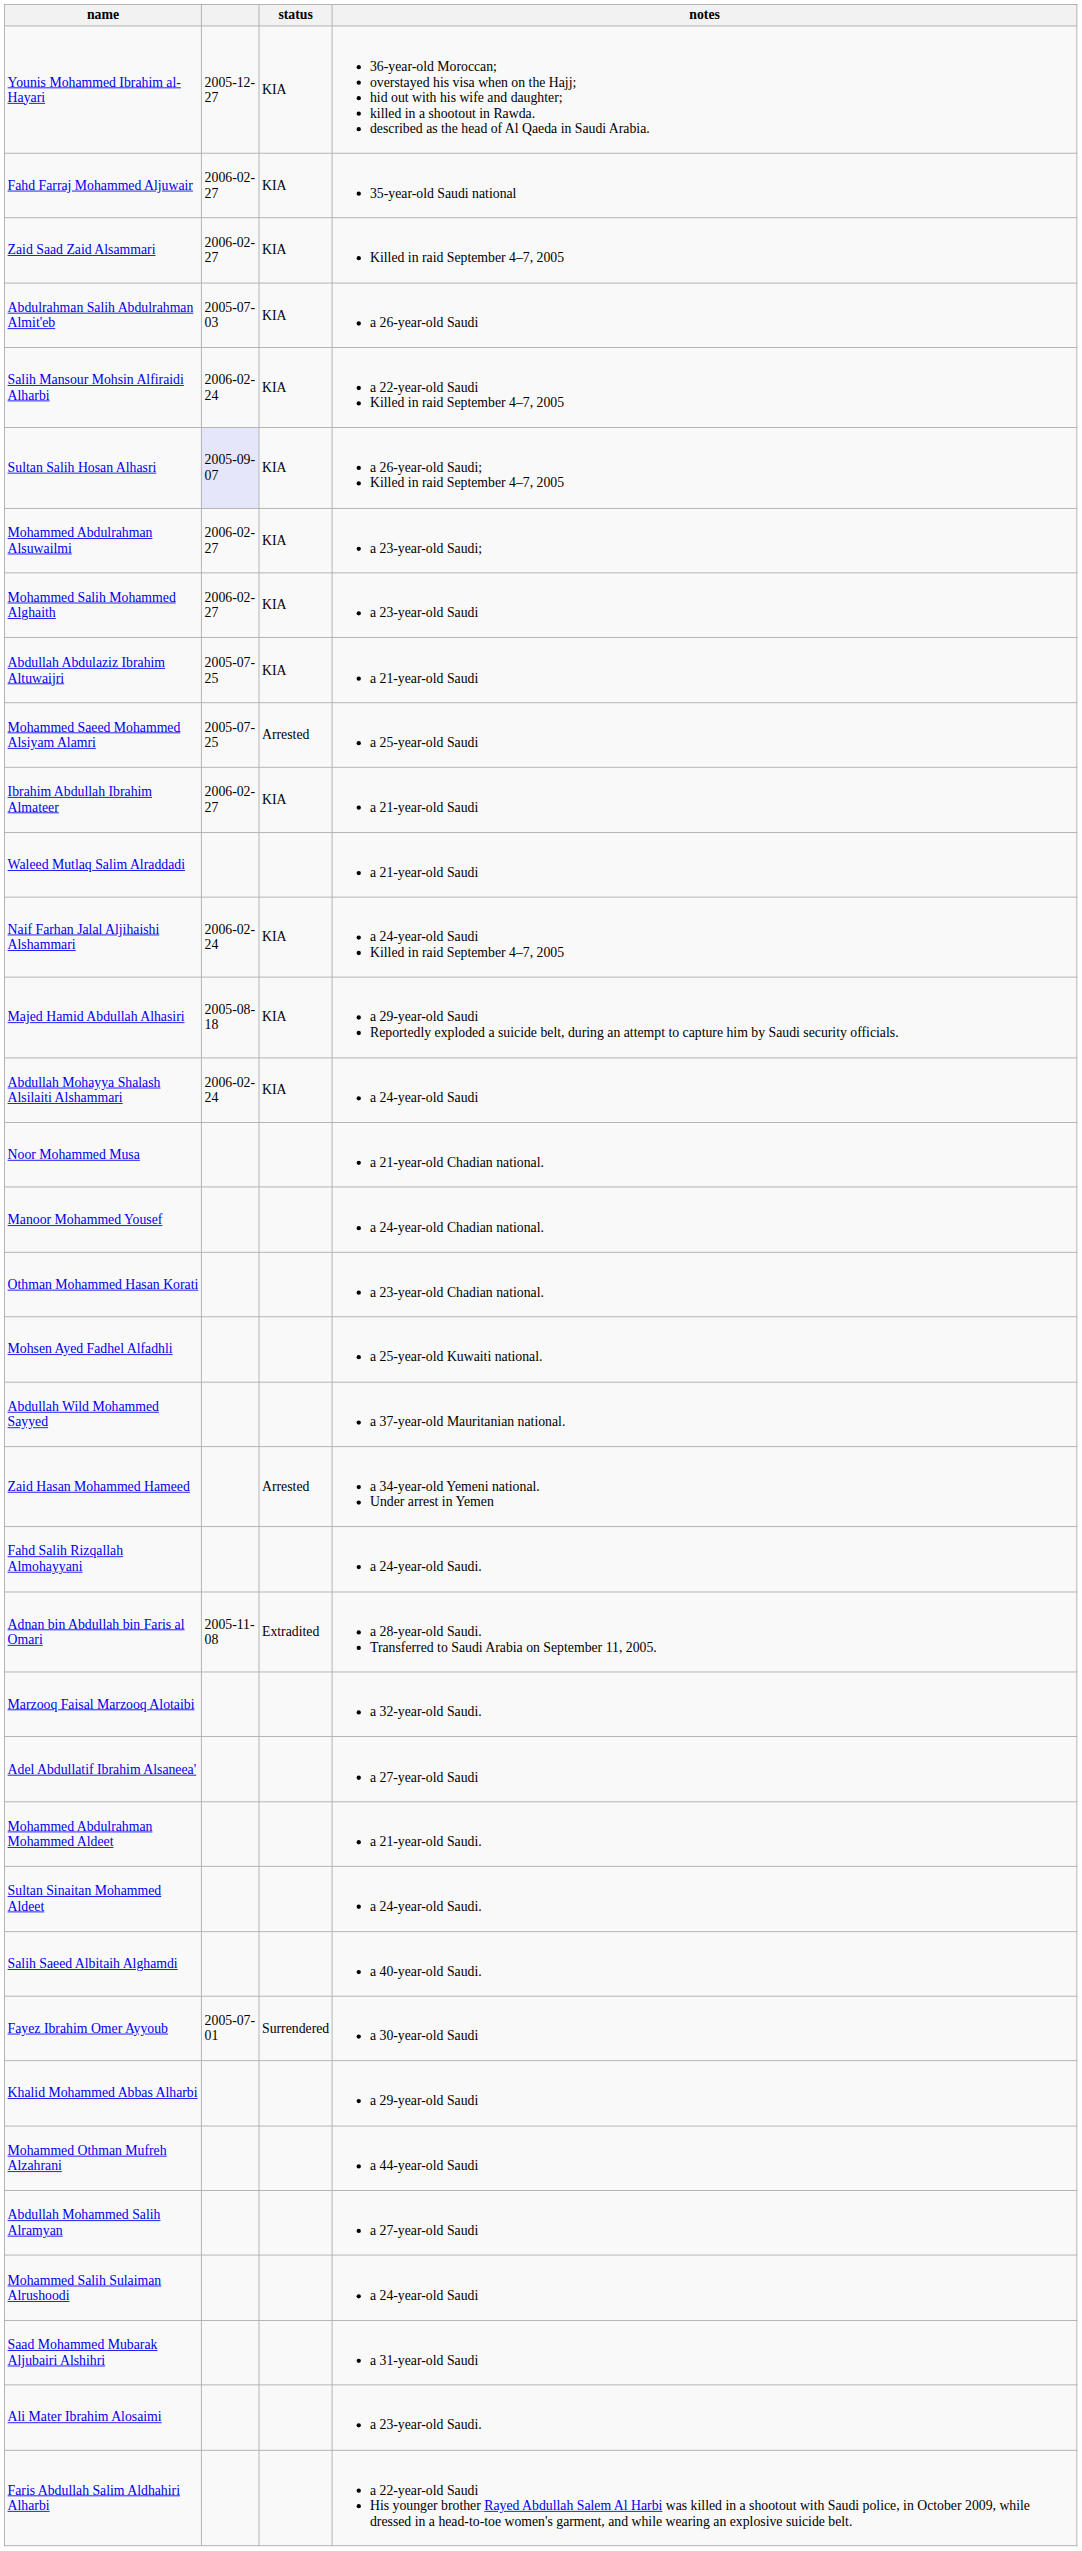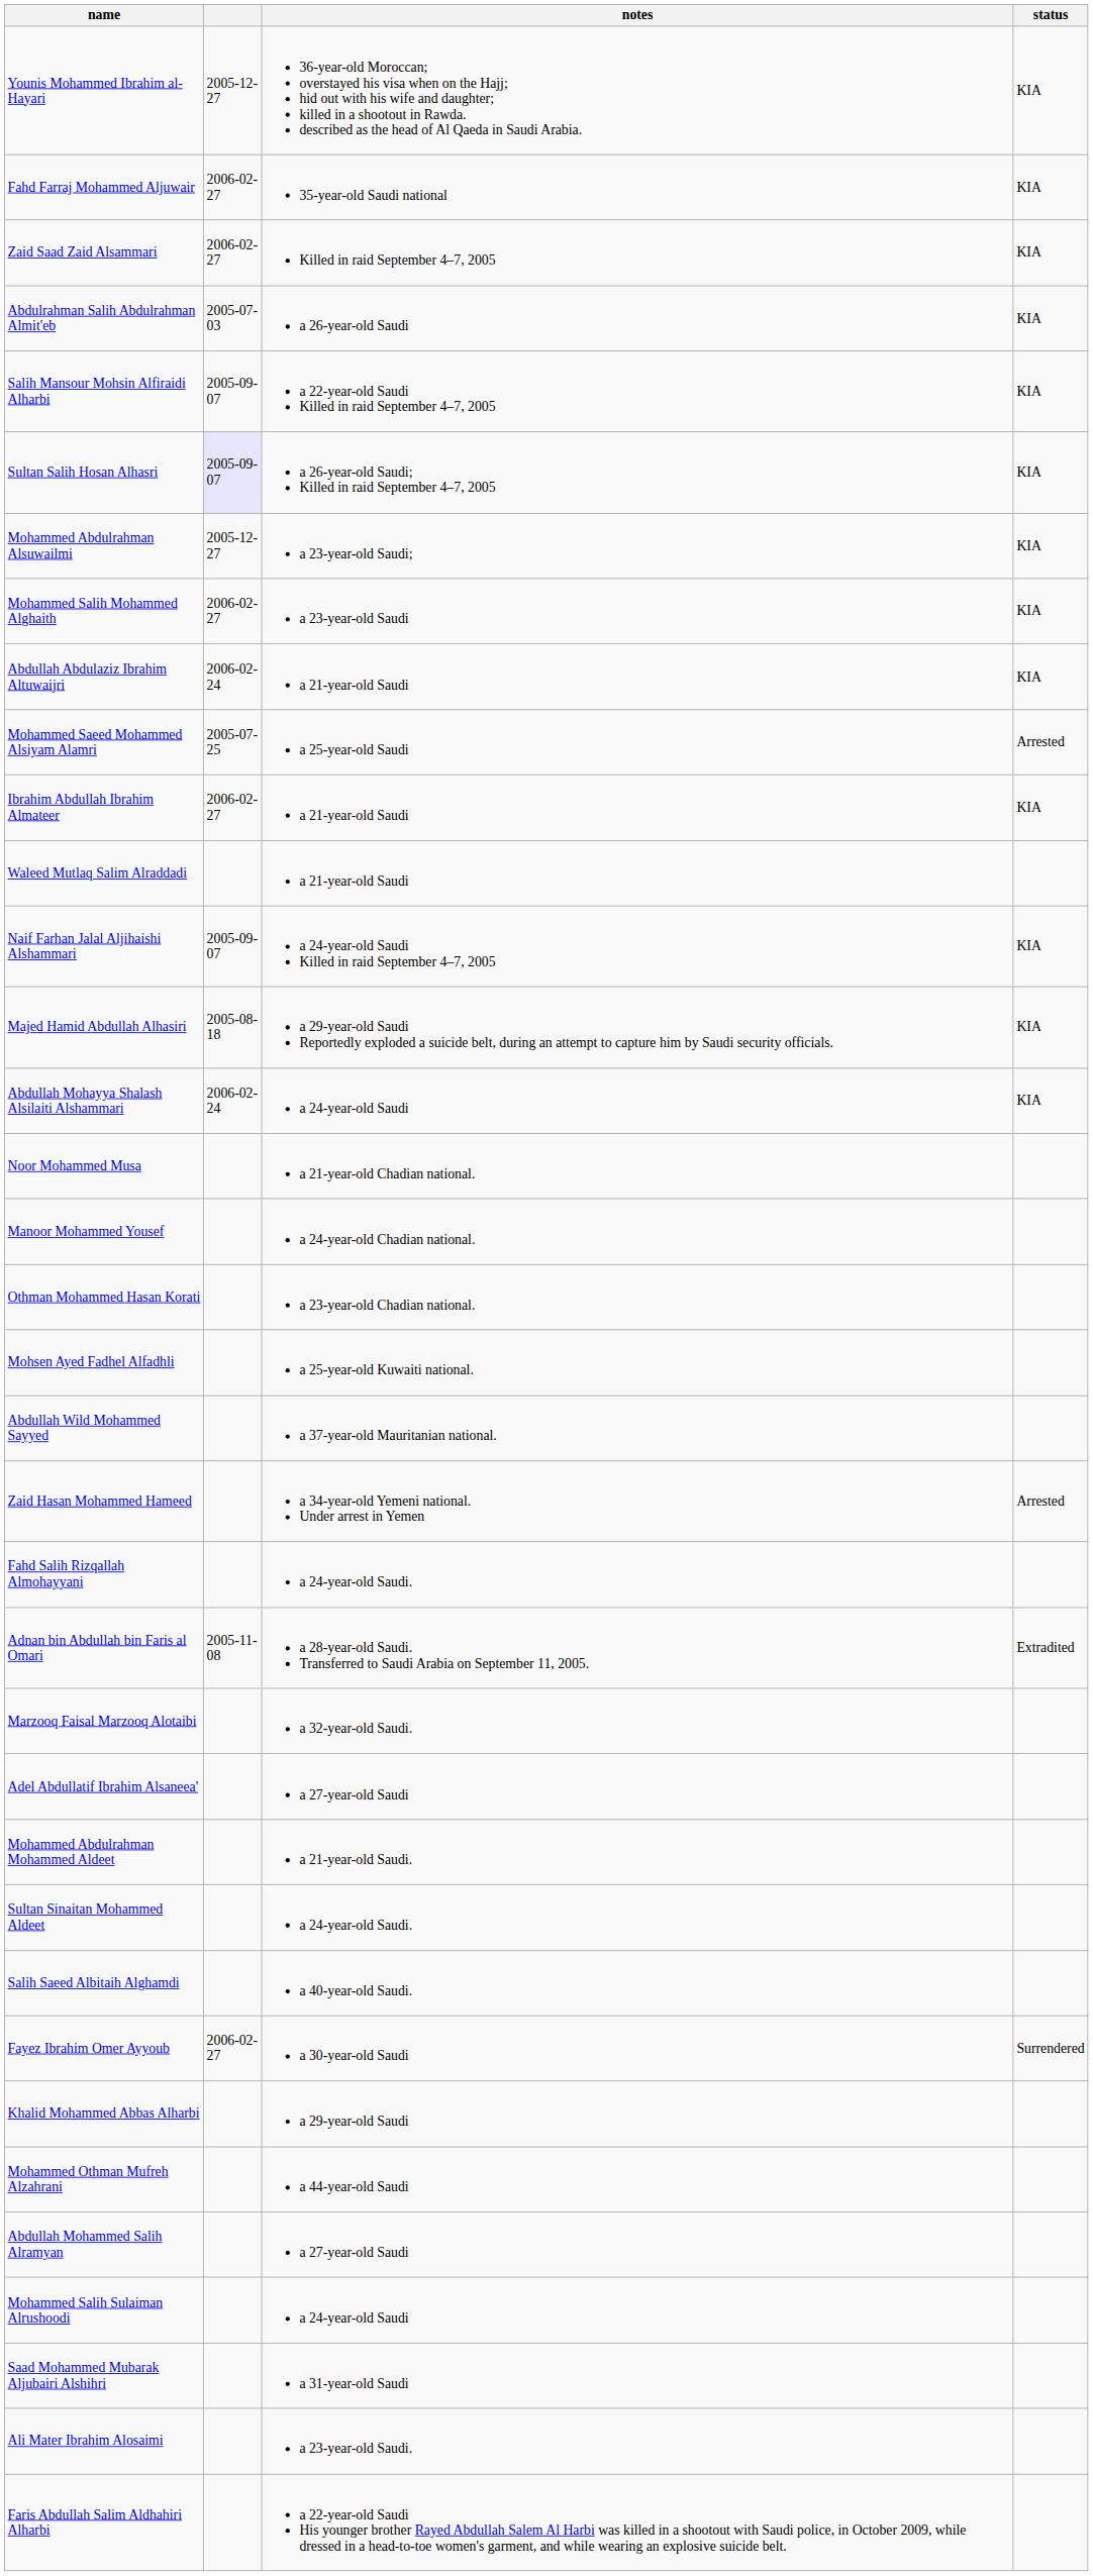 <table class="wikitable sortable">
 <tr>
 <th>name</th>
 <th></th>
+<th>notes</th>
 <th>status</th>
-<th>notes</th>
 </tr>
 <tr>
 <td><a href='#'>Younis Mohammed Ibrahim al-Hayari</a></td>
 <td>2005-12-27</td>
+<td><br><ul><li>36-year-old Moroccan;</li><li>overstayed his visa when on the Hajj;</li><li>hid out with his wife and daughter;</li><li>killed in a shootout in Rawda.</li><li>described as the head of Al Qaeda in Saudi Arabia.</li></ul></td>
 <td>KIA</td>
-<td><br><ul><li>36-year-old Moroccan;</li><li>overstayed his visa when on the Hajj;</li><li>hid out with his wife and daughter;</li><li>killed in a shootout in Rawda.</li><li>described as the head of Al Qaeda in Saudi Arabia.</li></ul></td>
 </tr>
 <tr>
 <td><a href='#'>Fahd Farraj Mohammed Aljuwair</a></td>
 <td>2006-02-27</td>
+<td><br><ul><li>35-year-old Saudi national</li></ul></td>
 <td>KIA</td>
-<td><br><ul><li>35-year-old Saudi national</li></ul></td>
 </tr>
 <tr>
 <td><a href='#'>Zaid Saad Zaid Alsammari</a></td>
 <td>2006-02-27</td>
+<td><br><ul><li>Killed in raid September 4–7, 2005</li></ul></td>
 <td>KIA</td>
-<td><br><ul><li>Killed in raid September 4–7, 2005</li></ul></td>
 </tr>
 <tr>
 <td><a href='#'>Abdulrahman Salih Abdulrahman Almit'eb</a></td>
 <td>2005-07-03</td>
+<td><br><ul><li>a 26-year-old Saudi</li></ul></td>
 <td>KIA</td>
-<td><br><ul><li>a 26-year-old Saudi</li></ul></td>
 </tr>
 <tr>
 <td><a href='#'>Salih Mansour Mohsin Alfiraidi Alharbi</a></td>
-<td>2006-02-24</td>
+<td>2005-09-07</td>
+<td><br><ul><li>a 22-year-old Saudi</li><li>Killed in raid September 4–7, 2005</li></ul></td>
 <td>KIA</td>
-<td><br><ul><li>a 22-year-old Saudi</li><li>Killed in raid September 4–7, 2005</li></ul></td>
 </tr>
 <tr>
 <td><a href='#'>Sultan Salih Hosan Alhasri</a></td>
 <td style="background: lavender;">2005-09-07</td>
+<td><br><ul><li>a 26-year-old Saudi;</li><li>Killed in raid September 4–7, 2005</li></ul></td>
 <td>KIA</td>
-<td><br><ul><li>a 26-year-old Saudi;</li><li>Killed in raid September 4–7, 2005</li></ul></td>
 </tr>
 <tr>
 <td><a href='#'>Mohammed Abdulrahman Alsuwailmi</a></td>
-<td>2006-02-27</td>
+<td>2005-12-27</td>
+<td><br><ul><li>a 23-year-old Saudi;</li></ul></td>
 <td>KIA</td>
-<td><br><ul><li>a 23-year-old Saudi;</li></ul></td>
 </tr>
 <tr>
 <td><a href='#'>Mohammed Salih Mohammed Alghaith</a></td>
 <td>2006-02-27</td>
+<td><br><ul><li>a 23-year-old Saudi</li></ul></td>
 <td>KIA</td>
-<td><br><ul><li>a 23-year-old Saudi</li></ul></td>
 </tr>
 <tr>
 <td><a href='#'>Abdullah Abdulaziz Ibrahim Altuwaijri</a></td>
-<td>2005-07-25</td>
+<td>2006-02-24</td>
+<td><br><ul><li>a 21-year-old Saudi</li></ul></td>
 <td>KIA</td>
-<td><br><ul><li>a 21-year-old Saudi</li></ul></td>
 </tr>
 <tr>
 <td><a href='#'>Mohammed Saeed Mohammed Alsiyam Alamri</a></td>
 <td>2005-07-25</td>
+<td><br><ul><li>a 25-year-old Saudi</li></ul></td>
 <td>Arrested</td>
-<td><br><ul><li>a 25-year-old Saudi</li></ul></td>
 </tr>
 <tr>
 <td><a href='#'>Ibrahim Abdullah Ibrahim Almateer</a></td>
 <td>2006-02-27</td>
+<td><br><ul><li>a 21-year-old Saudi</li></ul></td>
 <td>KIA</td>
-<td><br><ul><li>a 21-year-old Saudi</li></ul></td>
 </tr>
 <tr>
 <td><a href='#'>Waleed Mutlaq Salim Alraddadi</a></td>
 <td></td>
+<td><br><ul><li>a 21-year-old Saudi</li></ul></td>
 <td></td>
-<td><br><ul><li>a 21-year-old Saudi</li></ul></td>
 </tr>
 <tr>
 <td><a href='#'>Naif Farhan Jalal Aljihaishi Alshammari</a></td>
-<td>2006-02-24</td>
+<td>2005-09-07</td>
+<td><br><ul><li>a 24-year-old Saudi</li><li>Killed in raid September 4–7, 2005</li></ul></td>
 <td>KIA</td>
-<td><br><ul><li>a 24-year-old Saudi</li><li>Killed in raid September 4–7, 2005</li></ul></td>
 </tr>
 <tr>
 <td><a href='#'>Majed Hamid Abdullah Alhasiri</a></td>
 <td>2005-08-18</td>
+<td><br><ul><li>a 29-year-old Saudi</li><li>Reportedly exploded a suicide belt, during an attempt to capture him by Saudi security officials.</li></ul></td>
 <td>KIA</td>
-<td><br><ul><li>a 29-year-old Saudi</li><li>Reportedly exploded a suicide belt, during an attempt to capture him by Saudi security officials.</li></ul></td>
 </tr>
 <tr>
 <td><a href='#'>Abdullah Mohayya Shalash Alsilaiti Alshammari</a></td>
 <td>2006-02-24</td>
+<td><br><ul><li>a 24-year-old Saudi</li></ul></td>
 <td>KIA</td>
-<td><br><ul><li>a 24-year-old Saudi</li></ul></td>
 </tr>
 <tr>
 <td><a href='#'>Noor Mohammed Musa</a></td>
 <td></td>
+<td><br><ul><li>a 21-year-old Chadian national.</li></ul></td>
 <td></td>
-<td><br><ul><li>a 21-year-old Chadian national.</li></ul></td>
 </tr>
 <tr>
 <td><a href='#'>Manoor Mohammed Yousef</a></td>
 <td></td>
+<td><br><ul><li>a 24-year-old Chadian national.</li></ul></td>
 <td></td>
-<td><br><ul><li>a 24-year-old Chadian national.</li></ul></td>
 </tr>
 <tr>
 <td><a href='#'>Othman Mohammed Hasan Korati</a></td>
 <td></td>
+<td><br><ul><li>a 23-year-old Chadian national.</li></ul></td>
 <td></td>
-<td><br><ul><li>a 23-year-old Chadian national.</li></ul></td>
 </tr>
 <tr>
 <td><a href='#'>Mohsen Ayed Fadhel Alfadhli</a></td>
 <td></td>
+<td><br><ul><li>a 25-year-old Kuwaiti national.</li></ul></td>
 <td></td>
-<td><br><ul><li>a 25-year-old Kuwaiti national.</li></ul></td>
 </tr>
 <tr>
 <td><a href='#'>Abdullah Wild Mohammed Sayyed</a></td>
 <td></td>
+<td><br><ul><li>a 37-year-old Mauritanian national.</li></ul></td>
 <td></td>
-<td><br><ul><li>a 37-year-old Mauritanian national.</li></ul></td>
 </tr>
 <tr>
 <td><a href='#'>Zaid Hasan Mohammed Hameed</a></td>
 <td></td>
+<td><br><ul><li>a 34-year-old Yemeni national.</li><li>Under arrest in Yemen</li></ul></td>
 <td>Arrested</td>
-<td><br><ul><li>a 34-year-old Yemeni national.</li><li>Under arrest in Yemen</li></ul></td>
 </tr>
 <tr>
 <td><a href='#'>Fahd Salih Rizqallah Almohayyani</a></td>
 <td></td>
+<td><br><ul><li>a 24-year-old Saudi.</li></ul></td>
 <td></td>
-<td><br><ul><li>a 24-year-old Saudi.</li></ul></td>
 </tr>
 <tr>
 <td><a href='#'>Adnan bin Abdullah bin Faris al Omari</a></td>
 <td>2005-11-08</td>
+<td><br><ul><li>a 28-year-old Saudi.</li><li>Transferred to Saudi Arabia on September 11, 2005.</li></ul></td>
 <td>Extradited</td>
-<td><br><ul><li>a 28-year-old Saudi.</li><li>Transferred to Saudi Arabia on September 11, 2005.</li></ul></td>
 </tr>
 <tr>
 <td><a href='#'>Marzooq Faisal Marzooq Alotaibi</a></td>
 <td></td>
+<td><br><ul><li>a 32-year-old Saudi.</li></ul></td>
 <td></td>
-<td><br><ul><li>a 32-year-old Saudi.</li></ul></td>
 </tr>
 <tr>
 <td><a href='#'>Adel Abdullatif Ibrahim Alsaneea'</a></td>
 <td></td>
+<td><br><ul><li>a 27-year-old Saudi</li></ul></td>
 <td></td>
-<td><br><ul><li>a 27-year-old Saudi</li></ul></td>
 </tr>
 <tr>
 <td><a href='#'>Mohammed Abdulrahman Mohammed Aldeet</a></td>
 <td></td>
+<td><br><ul><li>a 21-year-old Saudi.</li></ul></td>
 <td></td>
-<td><br><ul><li>a 21-year-old Saudi.</li></ul></td>
 </tr>
 <tr>
 <td><a href='#'>Sultan Sinaitan Mohammed Aldeet</a></td>
 <td></td>
+<td><br><ul><li>a 24-year-old Saudi.</li></ul></td>
 <td></td>
-<td><br><ul><li>a 24-year-old Saudi.</li></ul></td>
 </tr>
 <tr>
 <td><a href='#'>Salih Saeed Albitaih Alghamdi</a></td>
 <td></td>
+<td><br><ul><li>a 40-year-old Saudi.</li></ul></td>
 <td></td>
-<td><br><ul><li>a 40-year-old Saudi.</li></ul></td>
 </tr>
 <tr>
 <td><a href='#'>Fayez Ibrahim Omer Ayyoub</a></td>
-<td>2005-07-01</td>
+<td>2006-02-27</td>
+<td><br><ul><li>a 30-year-old Saudi</li></ul></td>
 <td>Surrendered</td>
-<td><br><ul><li>a 30-year-old Saudi</li></ul></td>
 </tr>
 <tr>
 <td><a href='#'>Khalid Mohammed Abbas Alharbi</a></td>
 <td></td>
+<td><br><ul><li>a 29-year-old Saudi</li></ul></td>
 <td></td>
-<td><br><ul><li>a 29-year-old Saudi</li></ul></td>
 </tr>
 <tr>
 <td><a href='#'>Mohammed Othman Mufreh Alzahrani</a></td>
 <td></td>
+<td><br><ul><li>a 44-year-old Saudi</li></ul></td>
 <td></td>
-<td><br><ul><li>a 44-year-old Saudi</li></ul></td>
 </tr>
 <tr>
 <td><a href='#'>Abdullah Mohammed Salih Alramyan</a></td>
 <td></td>
+<td><br><ul><li>a 27-year-old Saudi</li></ul></td>
 <td></td>
-<td><br><ul><li>a 27-year-old Saudi</li></ul></td>
 </tr>
 <tr>
 <td><a href='#'>Mohammed Salih Sulaiman Alrushoodi</a></td>
 <td></td>
+<td><br><ul><li>a 24-year-old Saudi</li></ul></td>
 <td></td>
-<td><br><ul><li>a 24-year-old Saudi</li></ul></td>
 </tr>
 <tr>
 <td><a href='#'>Saad Mohammed Mubarak Aljubairi Alshihri</a></td>
 <td></td>
+<td><br><ul><li>a 31-year-old Saudi</li></ul></td>
 <td></td>
-<td><br><ul><li>a 31-year-old Saudi</li></ul></td>
 </tr>
 <tr>
 <td><a href='#'>Ali Mater Ibrahim Alosaimi</a></td>
 <td></td>
+<td><br><ul><li>a 23-year-old Saudi.</li></ul></td>
 <td></td>
-<td><br><ul><li>a 23-year-old Saudi.</li></ul></td>
 </tr>
 <tr>
 <td><a href='#'>Faris Abdullah Salim Aldhahiri Alharbi</a></td>
 <td></td>
+<td><br><ul><li>a 22-year-old Saudi</li><li>His younger brother <a href='#'>Rayed Abdullah Salem Al Harbi</a> was killed in a shootout with Saudi police, in October 2009, while dressed in a head-to-toe women's garment, and while wearing an explosive suicide belt.</li></ul></td>
 <td></td>
-<td><br><ul><li>a 22-year-old Saudi</li><li>His younger brother <a href='#'>Rayed Abdullah Salem Al Harbi</a> was killed in a shootout with Saudi police, in October 2009, while dressed in a head-to-toe women's garment, and while wearing an explosive suicide belt.</li></ul></td>
 </tr>
 </table>
